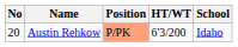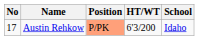 <table class="wikitable">
 <tr>
 <th>No</th>
 <th>Name</th>
 <th>Position</th>
 <th>HT/WT</th>
 <th>School</th>
 </tr>
 <tr>
-<td>20</td>
+<td>17</td>
 <td><a href='#'>Austin Rehkow</a></td>
 <td style="background: lightsalmon;">P/PK</td>
 <td>6'3/200</td>
 <td><a href='#'>Idaho</a></td>
 </tr>
 </table>
